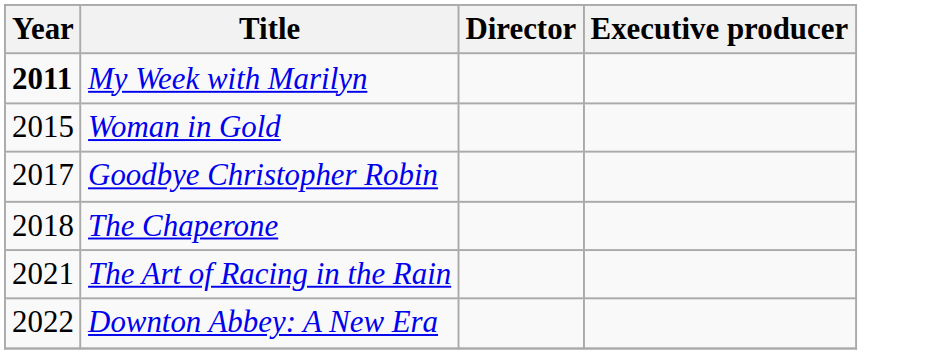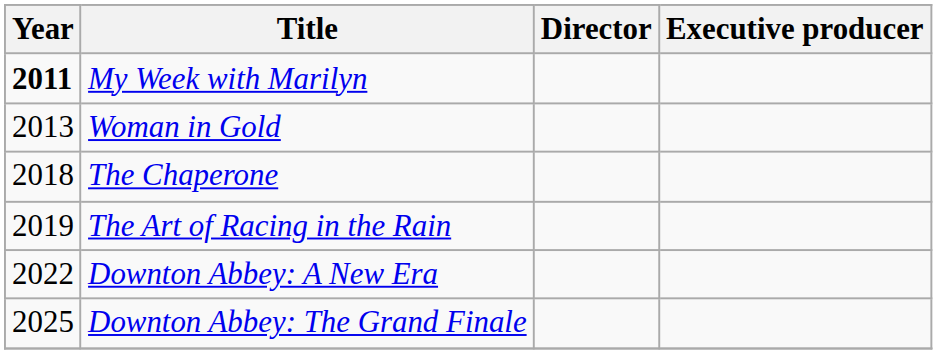 <table class="wikitable plainrowheaders">
 <tr>
 <th scope="col">Year</th>
 <th scope="col">Title</th>
 <th scope="col">Director</th>
 <th scope="col">Executive producer</th>
 </tr>
 <tr>
 <td><strong>2011</strong></td>
 <td><em><a href='#'>My Week with Marilyn</a></em></td>
 <td></td>
 <td></td>
 </tr>
 <tr>
-<td>2015</td>
+<td>2013</td>
 <td><em><a href='#'>Woman in Gold</a></em></td>
-<td></td>
-<td></td>
-</tr>
-<tr>
-<td>2017</td>
-<td><em><a href='#'>Goodbye Christopher Robin</a></em></td>
 <td></td>
 <td></td>
 </tr>
 <tr>
 <td>2018</td>
 <td><em><a href='#'>The Chaperone</a></em></td>
 <td></td>
 <td></td>
 </tr>
 <tr>
-<td>2021</td>
+<td>2019</td>
 <td><em><a href='#'>The Art of Racing in the Rain</a></em></td>
 <td></td>
 <td></td>
 </tr>
 <tr>
 <td>2022</td>
 <td><em><a href='#'>Downton Abbey: A New Era</a></em></td>
 <td></td>
 <td></td>
 </tr>
 <tr>
+<td>2025</td>
+<td><em><a href='#'>Downton Abbey: The Grand Finale</a></em></td>
+<td></td>
+<td></td>
+</tr>
+<tr>
 </tr>
 </table>
